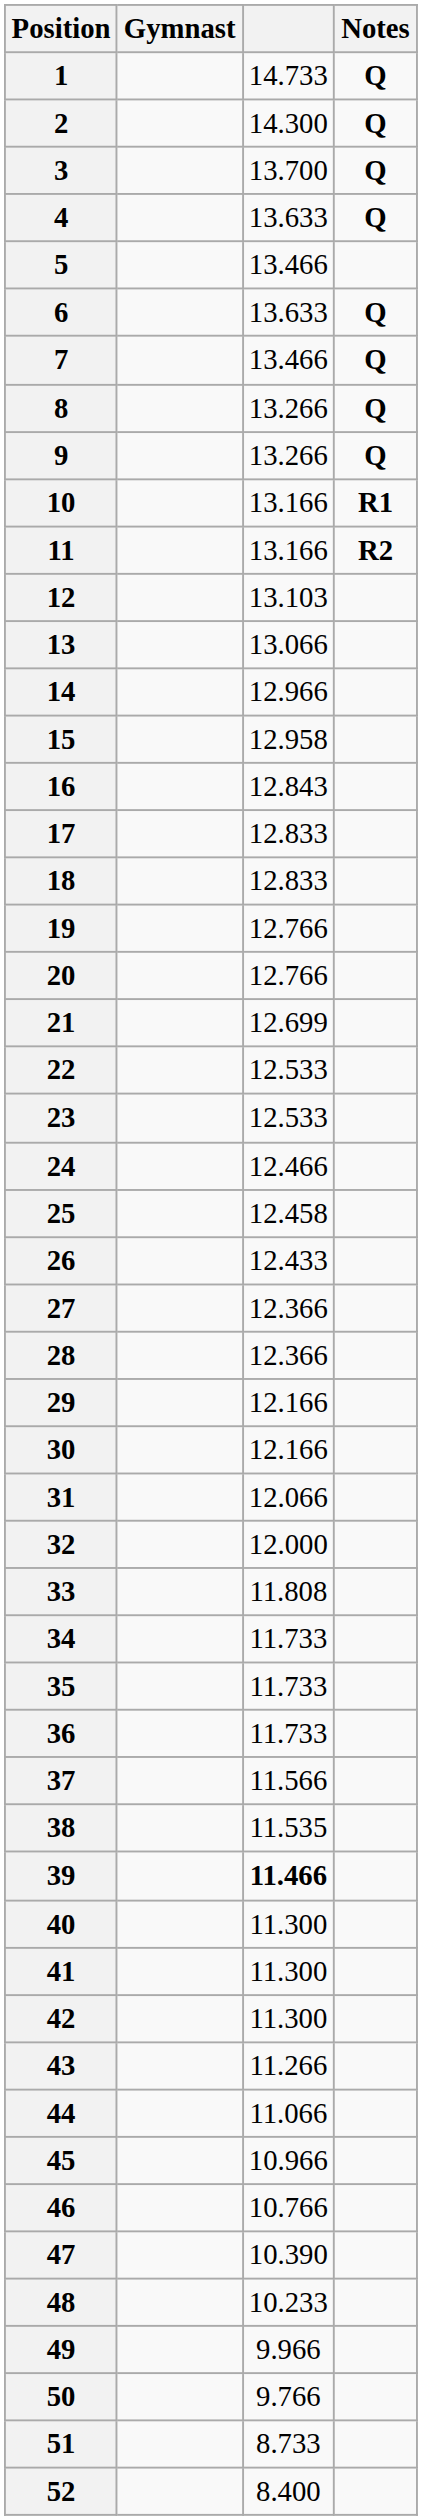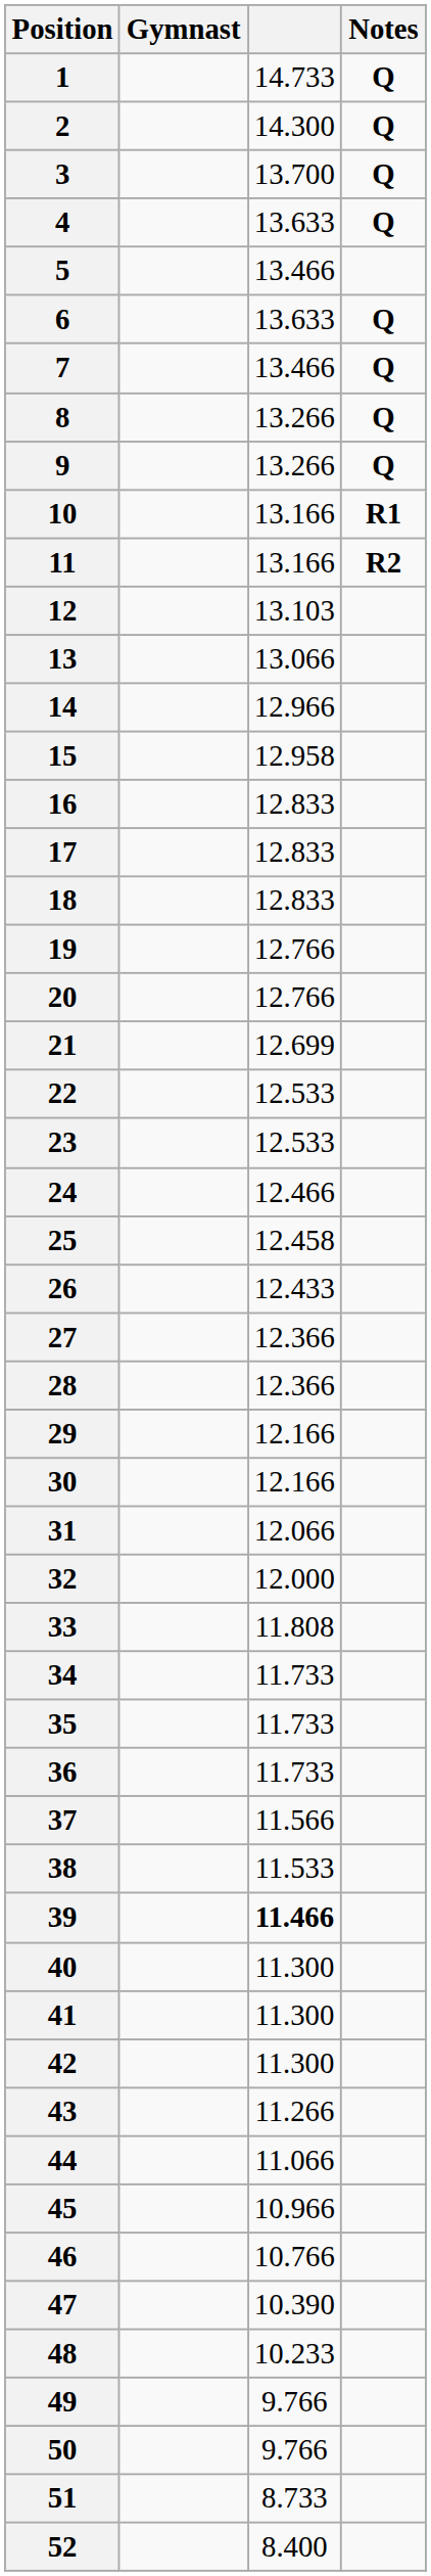 <table class="wikitable sortable" style="text-align:center; font-size:95%">
 <tr>
 <th scope=col>Position</th>
 <th scope=col>Gymnast</th>
 <th scope=col></th>
 <th score=col>Notes</th>
 </tr>
 <tr>
 <th scope=row>1</th>
 <td align=left></td>
 <td>14.733</td>
 <td><strong>Q</strong></td>
 </tr>
 <tr>
 <th scope=row>2</th>
 <td align=left></td>
 <td>14.300</td>
 <td><strong>Q</strong></td>
 </tr>
 <tr>
 <th scope=row>3</th>
 <td align=left></td>
 <td>13.700</td>
 <td><strong>Q</strong></td>
 </tr>
 <tr>
 <th scope=row>4</th>
 <td align=left></td>
 <td>13.633</td>
 <td><strong>Q</strong></td>
 </tr>
 <tr>
 <th scope=row>5</th>
 <td align=left></td>
 <td>13.466</td>
 <td></td>
 </tr>
 <tr>
 <th scope=row>6</th>
 <td align=left></td>
 <td>13.633</td>
 <td><strong>Q</strong></td>
 </tr>
 <tr>
 <th scope=row>7</th>
 <td align=left></td>
 <td>13.466</td>
 <td><strong>Q</strong></td>
 </tr>
 <tr>
 <th scope=row>8</th>
 <td align=left></td>
 <td>13.266</td>
 <td><strong>Q</strong></td>
 </tr>
 <tr>
 <th scope=row>9</th>
 <td align=left></td>
 <td>13.266</td>
 <td><strong>Q</strong></td>
 </tr>
 <tr>
 <th scope=row>10</th>
 <td align=left></td>
 <td>13.166</td>
 <td><strong>R1</strong></td>
 </tr>
 <tr>
 <th scope=row>11</th>
 <td align=left></td>
 <td>13.166</td>
 <td><strong>R2</strong></td>
 </tr>
 <tr>
 <th scope=row>12</th>
 <td align=left></td>
 <td>13.103</td>
 <td></td>
 </tr>
 <tr>
 <th scope=row>13</th>
 <td align=left></td>
 <td>13.066</td>
 <td></td>
 </tr>
 <tr>
 <th scope=row>14</th>
 <td align=left></td>
 <td>12.966</td>
 <td></td>
 </tr>
 <tr>
 <th scope=row>15</th>
 <td align=left></td>
 <td>12.958</td>
 <td></td>
 </tr>
 <tr>
 <th scope=row>16</th>
 <td align=left></td>
-<td>12.843</td>
+<td>12.833</td>
 <td></td>
 </tr>
 <tr>
 <th scope=row>17</th>
 <td align=left></td>
 <td>12.833</td>
 <td></td>
 </tr>
 <tr>
 <th scope=row>18</th>
 <td align=left></td>
 <td>12.833</td>
 <td></td>
 </tr>
 <tr>
 <th scope=row>19</th>
 <td align=left></td>
 <td>12.766</td>
 <td></td>
 </tr>
 <tr>
 <th scope=row>20</th>
 <td align=left></td>
 <td>12.766</td>
 <td></td>
 </tr>
 <tr>
 <th scope=row>21</th>
 <td align=left></td>
 <td>12.699</td>
 <td></td>
 </tr>
 <tr>
 <th scope=row>22</th>
 <td align=left></td>
 <td>12.533</td>
 <td></td>
 </tr>
 <tr>
 <th scope=row>23</th>
 <td align=left></td>
 <td>12.533</td>
 <td></td>
 </tr>
 <tr>
 <th scope=row>24</th>
 <td align=left></td>
 <td>12.466</td>
 <td></td>
 </tr>
 <tr>
 <th scope=row>25</th>
 <td align=left></td>
 <td>12.458</td>
 <td></td>
 </tr>
 <tr>
 <th scope=row>26</th>
 <td align=left></td>
 <td>12.433</td>
 <td></td>
 </tr>
 <tr>
 <th scope=row>27</th>
 <td align=left></td>
 <td>12.366</td>
 <td></td>
 </tr>
 <tr>
 <th scope=row>28</th>
 <td align=left></td>
 <td>12.366</td>
 <td></td>
 </tr>
 <tr>
 <th scope=row>29</th>
 <td align=left></td>
 <td>12.166</td>
 <td></td>
 </tr>
 <tr>
 <th scope=row>30</th>
 <td align=left></td>
 <td>12.166</td>
 <td></td>
 </tr>
 <tr>
 <th scope=row>31</th>
 <td align=left></td>
 <td>12.066</td>
 <td></td>
 </tr>
 <tr>
 <th scope=row>32</th>
 <td align=left></td>
 <td>12.000</td>
 <td></td>
 </tr>
 <tr>
 <th scope=row>33</th>
 <td align=left></td>
 <td>11.808</td>
 <td></td>
 </tr>
 <tr>
 <th scope=row>34</th>
 <td align=left></td>
 <td>11.733</td>
 <td></td>
 </tr>
 <tr>
 <th scope=row>35</th>
 <td align=left></td>
 <td>11.733</td>
 <td></td>
 </tr>
 <tr>
 <th scope=row>36</th>
 <td align=left></td>
 <td>11.733</td>
 <td></td>
 </tr>
 <tr>
 <th scope=row>37</th>
 <td align=left></td>
 <td>11.566</td>
 <td></td>
 </tr>
 <tr>
 <th scope=row>38</th>
 <td align=left></td>
-<td>11.535</td>
+<td>11.533</td>
 <td></td>
 </tr>
 <tr>
 <th scope=row>39</th>
 <td align=left></td>
 <td><strong>11.466</strong></td>
 <td></td>
 </tr>
 <tr>
 <th scope=row>40</th>
 <td align=left></td>
 <td>11.300</td>
 <td></td>
 </tr>
 <tr>
 <th scope=row>41</th>
 <td align=left></td>
 <td>11.300</td>
 <td></td>
 </tr>
 <tr>
 <th scope=row>42</th>
 <td align=left></td>
 <td>11.300</td>
 <td></td>
 </tr>
 <tr>
 <th scope=row>43</th>
 <td align=left></td>
 <td>11.266</td>
 <td></td>
 </tr>
 <tr>
 <th scope=row>44</th>
 <td align=left></td>
 <td>11.066</td>
 <td></td>
 </tr>
 <tr>
 <th scope=row>45</th>
 <td align=left></td>
 <td>10.966</td>
 <td></td>
 </tr>
 <tr>
 <th scope=row>46</th>
 <td align=left></td>
 <td>10.766</td>
 <td></td>
 </tr>
 <tr>
 <th scope=row>47</th>
 <td align=left></td>
 <td>10.390</td>
 <td></td>
 </tr>
 <tr>
 <th scope=row>48</th>
 <td align=left></td>
 <td>10.233</td>
 <td></td>
 </tr>
 <tr>
 <th scope=row>49</th>
 <td align=left></td>
-<td>9.966</td>
+<td>9.766</td>
 <td></td>
 </tr>
 <tr>
 <th scope=row>50</th>
 <td align=left></td>
 <td>9.766</td>
 <td></td>
 </tr>
 <tr>
 <th scope=row>51</th>
 <td align=left></td>
 <td>8.733</td>
 <td></td>
 </tr>
 <tr>
 <th scope=row>52</th>
 <td align=left></td>
 <td>8.400</td>
 <td></td>
 </tr>
 </table>
